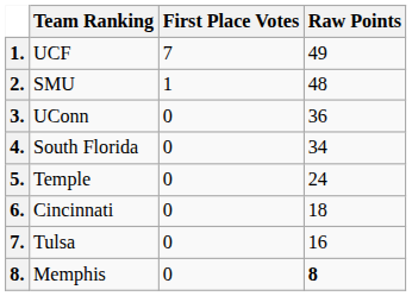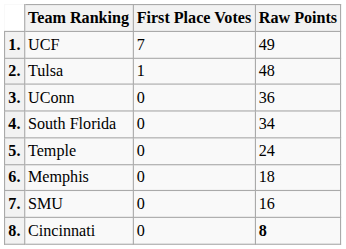 <table class="wikitable" style="white-space:nowrap; font-size:90%;">
 <tr>
 <td ! colspan=1 style="background:white; border-top-style:hidden; border-left-style:hidden;"></td>
 <th>Team Ranking</th>
 <th>First Place Votes</th>
 <th>Raw Points</th>
 </tr>
 <tr>
 <th>1.</th>
 <td>UCF</td>
 <td>7</td>
 <td>49</td>
 </tr>
 <tr>
 <th>2.</th>
-<td>SMU</td>
+<td>Tulsa</td>
 <td>1</td>
 <td>48</td>
 </tr>
 <tr>
 <th>3.</th>
 <td>UConn</td>
 <td>0</td>
 <td>36</td>
 </tr>
 <tr>
 <th>4.</th>
 <td>South Florida</td>
 <td>0</td>
 <td>34</td>
 </tr>
 <tr>
 <th>5.</th>
 <td>Temple</td>
 <td>0</td>
 <td>24</td>
 </tr>
 <tr>
 <th>6.</th>
-<td>Cincinnati</td>
+<td>Memphis</td>
 <td>0</td>
 <td>18</td>
 </tr>
 <tr>
 <th>7.</th>
-<td>Tulsa</td>
+<td>SMU</td>
 <td>0</td>
 <td>16</td>
 </tr>
 <tr>
 <th>8.</th>
-<td>Memphis</td>
+<td>Cincinnati</td>
 <td>0</td>
 <td><strong>8</strong></td>
 </tr>
 </table>
